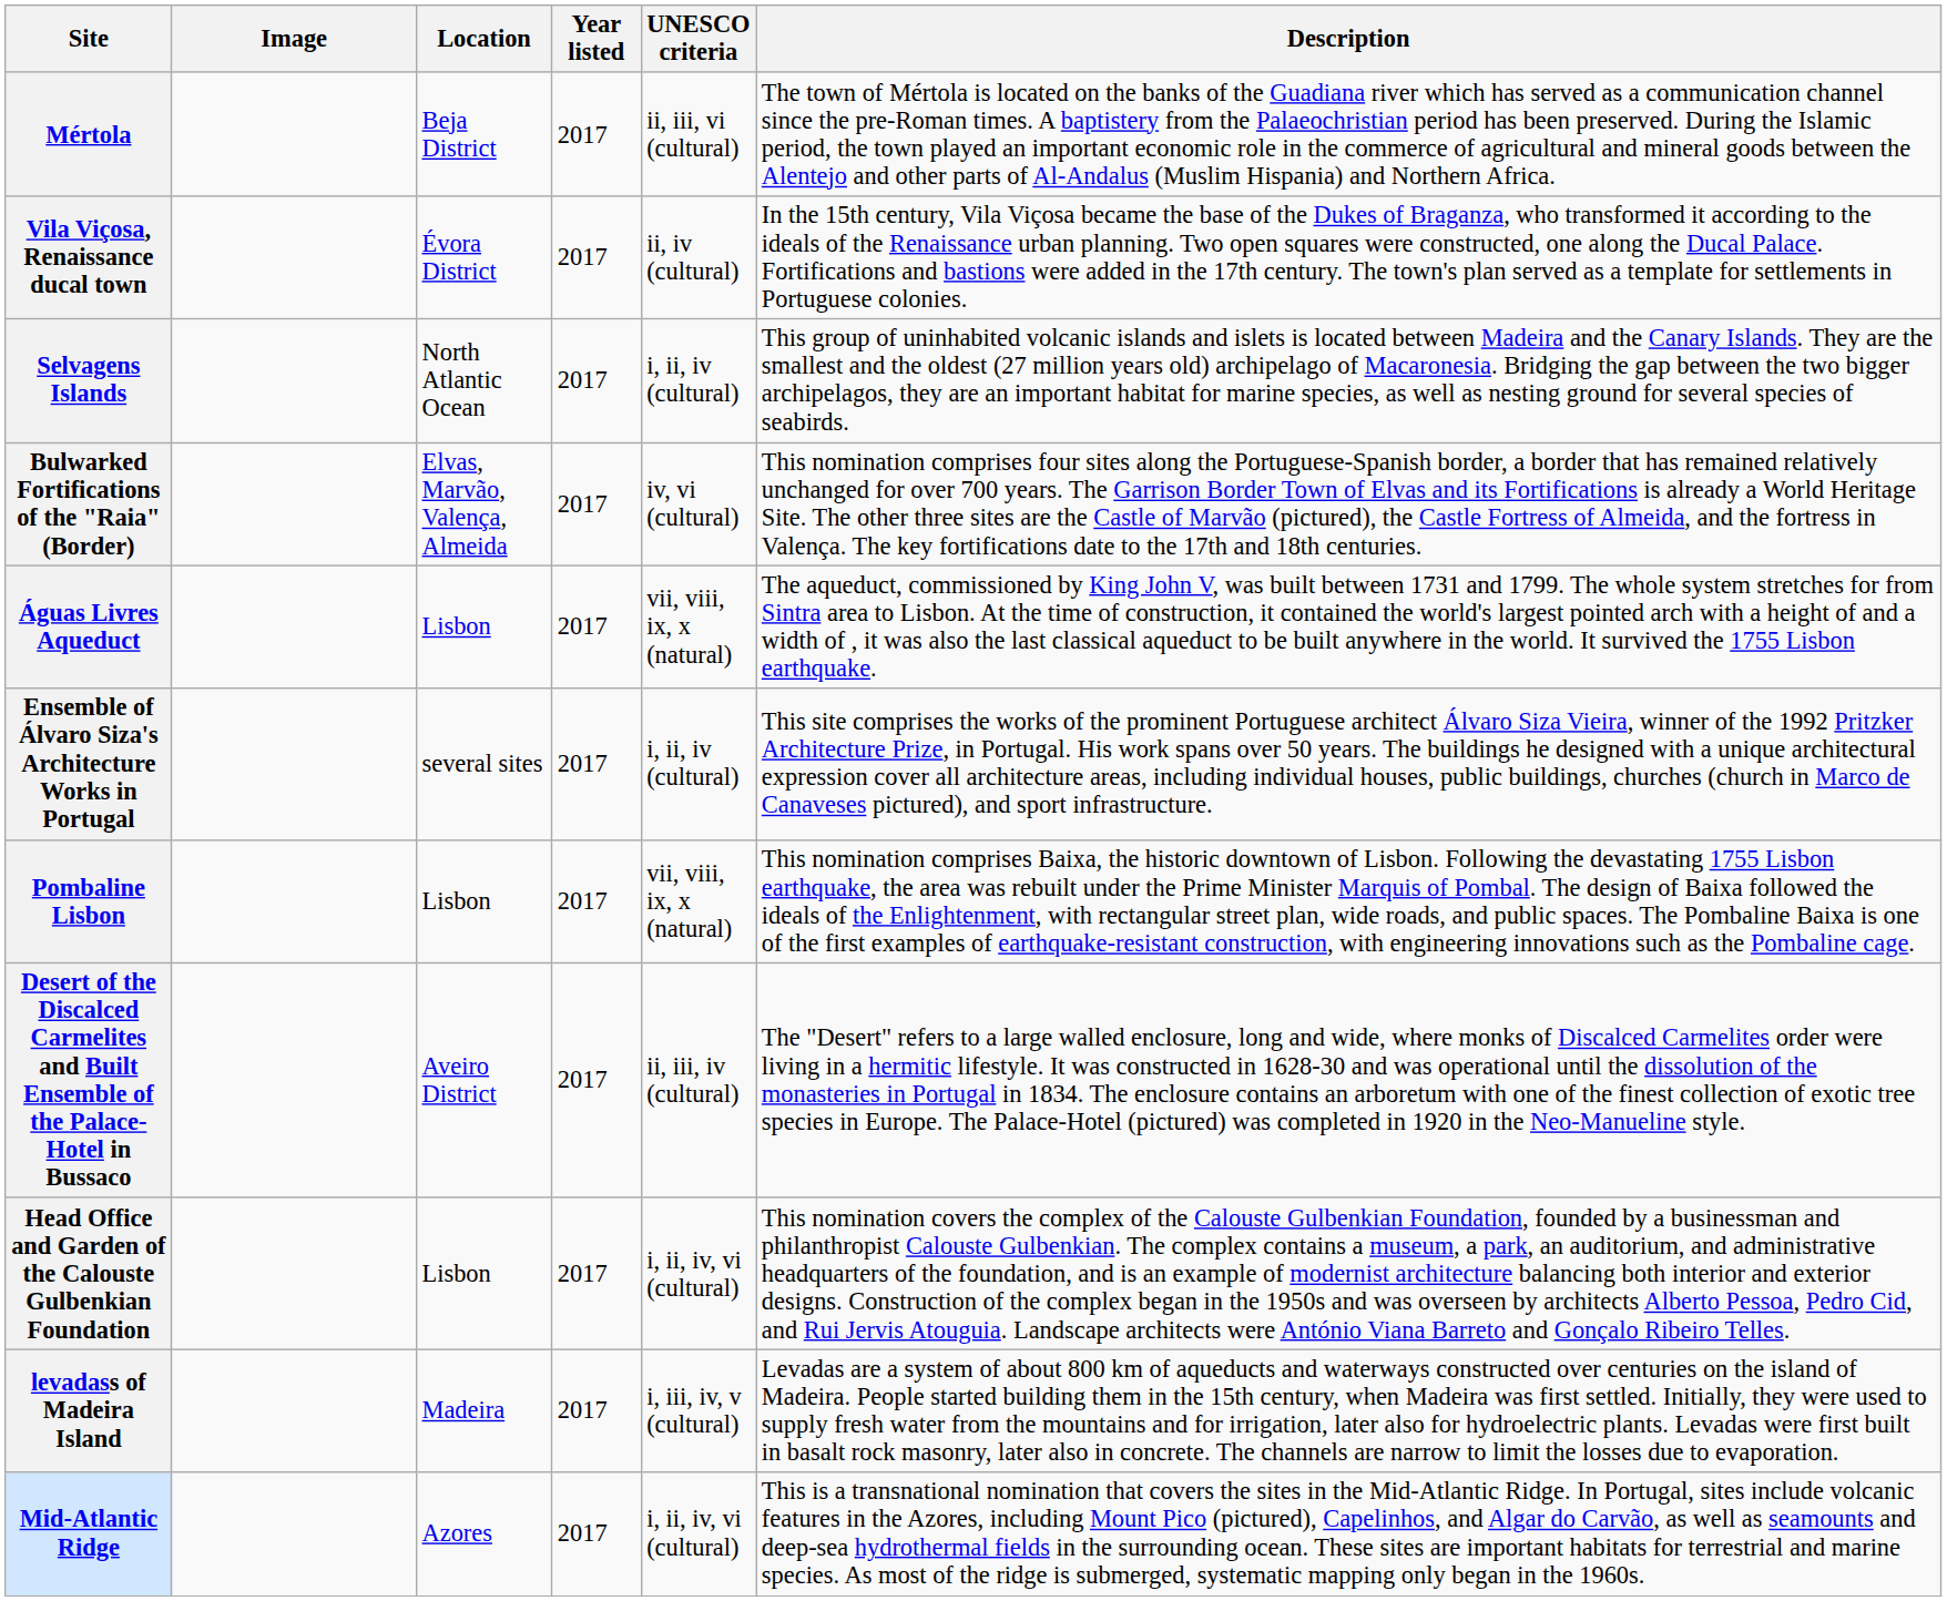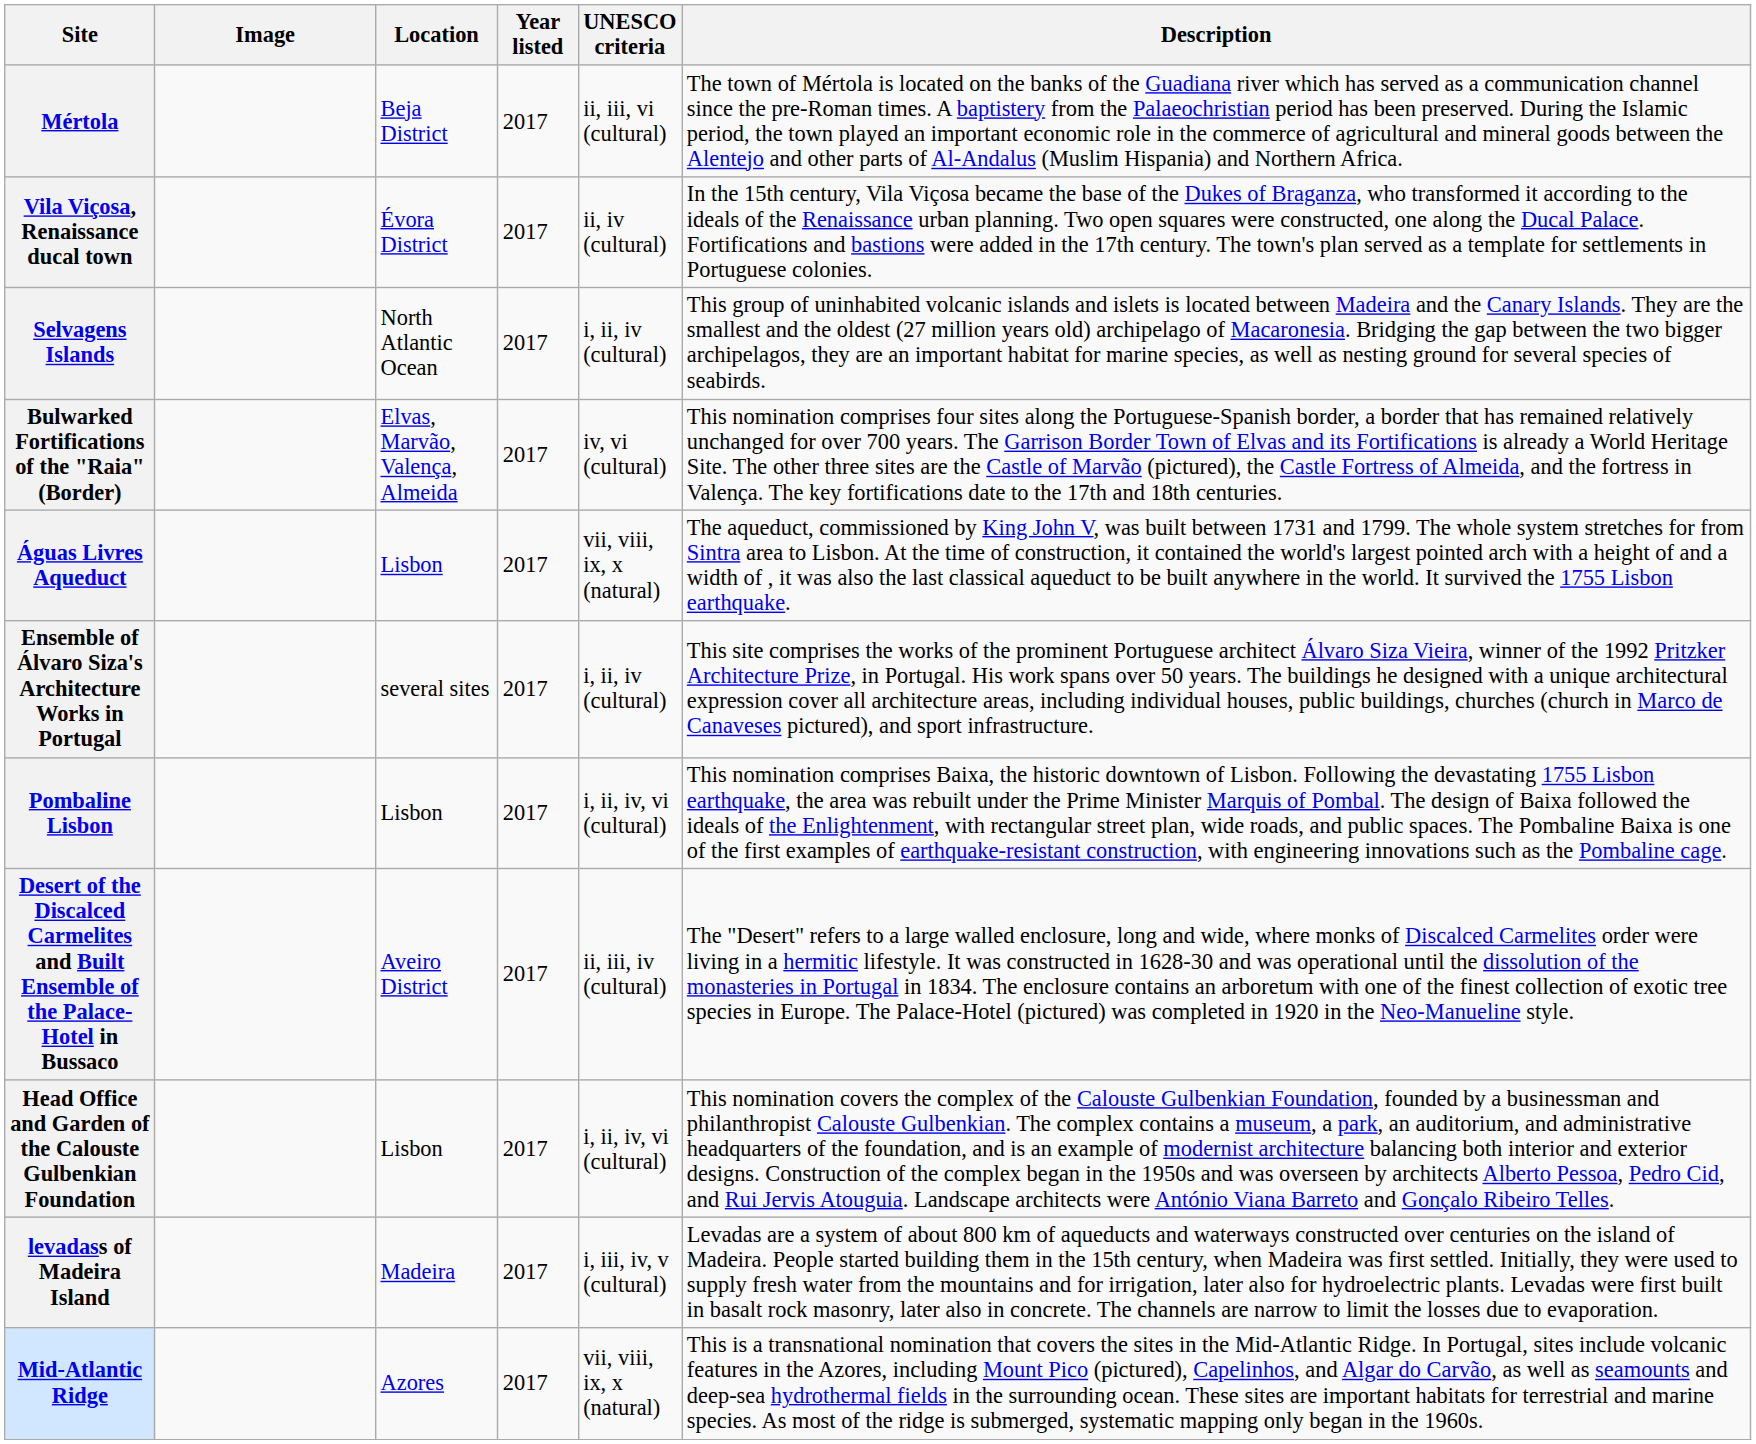 <table class="wikitable sortable plainrowheaders">
 <tr>
 <th style="width:100px;" scope="col">Site</th>
 <th class="unsortable"  style="width:150px;" scope="col">Image</th>
 <th style="width:80px;" scope="col">Location</th>
 <th style="width:50px;" scope="col">Year listed</th>
 <th style="width:60px;" scope="col">UNESCO criteria</th>
 <th scope="col" class="unsortable">Description</th>
 </tr>
 <tr>
 <th scope="row"><a href='#'>Mértola</a></th>
 <td></td>
 <td><a href='#'>Beja District</a></td>
 <td>2017</td>
 <td>ii, iii, vi (cultural)</td>
 <td>The town of Mértola is located on the banks of the <a href='#'>Guadiana</a> river which has served as a communication channel since the pre-Roman times. A <a href='#'>baptistery</a> from the <a href='#'>Palaeochristian</a> period has been preserved. During the Islamic period, the town played an important economic role in the commerce of agricultural and mineral goods between the <a href='#'>Alentejo</a> and other parts of <a href='#'>Al-Andalus</a> (Muslim Hispania) and Northern Africa.</td>
 </tr>
 <tr>
 <th scope="row"><a href='#'>Vila Viçosa</a>, Renaissance ducal town</th>
 <td></td>
 <td><a href='#'>Évora District</a></td>
 <td>2017</td>
 <td>ii, iv (cultural)</td>
 <td>In the 15th century, Vila Viçosa became the base of the <a href='#'>Dukes of Braganza</a>, who transformed it according to the ideals of the <a href='#'>Renaissance</a> urban planning. Two open squares were constructed, one along the <a href='#'>Ducal Palace</a>. Fortifications and <a href='#'>bastions</a> were added in the 17th century. The town's plan served as a template for settlements in Portuguese colonies.</td>
 </tr>
 <tr>
 <th scope="row"><a href='#'>Selvagens Islands</a></th>
 <td></td>
 <td>North Atlantic Ocean</td>
 <td>2017</td>
 <td>i, ii, iv (cultural)</td>
 <td>This group of uninhabited volcanic islands and islets is located between <a href='#'>Madeira</a> and the <a href='#'>Canary Islands</a>. They are the smallest and the oldest (27 million years old) archipelago of <a href='#'>Macaronesia</a>. Bridging the gap between the two bigger archipelagos, they are an important habitat for marine species, as well as nesting ground for several species of seabirds.</td>
 </tr>
 <tr>
 <th scope="row">Bulwarked Fortifications of the "Raia" (Border)</th>
 <td></td>
 <td><a href='#'>Elvas</a>, <a href='#'>Marvão</a>, <a href='#'>Valença</a>, <a href='#'>Almeida</a></td>
 <td>2017</td>
 <td>iv, vi (cultural)</td>
 <td>This nomination comprises four sites along the Portuguese-Spanish border, a border that has remained relatively unchanged for over 700 years. The <a href='#'>Garrison Border Town of Elvas and its Fortifications</a> is already a World Heritage Site. The other three sites are the <a href='#'>Castle of Marvão</a> (pictured), the <a href='#'>Castle Fortress of Almeida</a>, and the fortress in Valença. The key fortifications date to the 17th and 18th centuries.</td>
 </tr>
 <tr>
 <th scope="row"><a href='#'>Águas Livres Aqueduct</a></th>
 <td></td>
 <td><a href='#'>Lisbon</a></td>
 <td>2017</td>
 <td>vii, viii, ix, x (natural)</td>
 <td>The aqueduct, commissioned by <a href='#'>King John V</a>, was built between 1731 and 1799. The whole system stretches for  from <a href='#'>Sintra</a> area to Lisbon. At the time of construction, it contained the world's largest pointed arch with a height of  and a width of , it was also the last classical aqueduct to be built anywhere in the world. It survived the <a href='#'>1755 Lisbon earthquake</a>.</td>
 </tr>
 <tr>
 <th scope="row">Ensemble of Álvaro Siza's Architecture Works in Portugal</th>
 <td></td>
 <td>several sites</td>
 <td>2017</td>
 <td>i, ii, iv (cultural)</td>
 <td>This site comprises the works of the prominent Portuguese architect <a href='#'>Álvaro Siza Vieira</a>, winner of the 1992 <a href='#'>Pritzker Architecture Prize</a>, in Portugal. His work spans over 50 years. The buildings he designed with a unique architectural expression cover all architecture areas, including individual houses, public buildings, churches (church in <a href='#'>Marco de Canaveses</a> pictured), and sport infrastructure.</td>
 </tr>
 <tr>
 <th scope="row"><a href='#'>Pombaline Lisbon</a></th>
 <td></td>
 <td>Lisbon</td>
 <td>2017</td>
-<td>vii, viii, ix, x (natural)</td>
+<td>i, ii, iv, vi (cultural)</td>
 <td>This nomination comprises Baixa, the historic downtown of Lisbon. Following the devastating <a href='#'>1755 Lisbon earthquake</a>, the area was rebuilt under the Prime Minister <a href='#'>Marquis of Pombal</a>. The design of Baixa followed the ideals of <a href='#'>the Enlightenment</a>, with rectangular street plan, wide roads, and public spaces. The Pombaline Baixa is one of the first examples of <a href='#'>earthquake-resistant construction</a>, with engineering innovations such as the <a href='#'>Pombaline cage</a>.</td>
 </tr>
 <tr>
 <th scope="row"><a href='#'>Desert of the Discalced Carmelites</a> and <a href='#'>Built Ensemble of the Palace-Hotel</a> in Bussaco</th>
 <td></td>
 <td><a href='#'>Aveiro District</a></td>
 <td>2017</td>
 <td>ii, iii, iv (cultural)</td>
 <td>The "Desert" refers to a large walled enclosure,  long and  wide, where monks of <a href='#'>Discalced Carmelites</a> order were living in a <a href='#'>hermitic</a> lifestyle. It was constructed in 1628-30 and was operational until the <a href='#'>dissolution of the monasteries in Portugal</a> in 1834. The enclosure contains an arboretum with one of the finest collection of exotic tree species in Europe. The Palace-Hotel (pictured) was completed in 1920 in the <a href='#'>Neo-Manueline</a> style.</td>
 </tr>
 <tr>
 <th scope="row">Head Office and Garden of the Calouste Gulbenkian Foundation</th>
 <td></td>
 <td>Lisbon</td>
 <td>2017</td>
 <td>i, ii, iv, vi (cultural)</td>
 <td>This nomination covers the complex of the <a href='#'>Calouste Gulbenkian Foundation</a>, founded by a businessman and philanthropist <a href='#'>Calouste Gulbenkian</a>. The complex contains a <a href='#'>museum</a>, a <a href='#'>park</a>, an auditorium, and administrative headquarters of the foundation, and is an example of <a href='#'>modernist architecture</a> balancing both interior and exterior designs. Construction of the complex began in the 1950s and was overseen by architects <a href='#'>Alberto Pessoa</a>, <a href='#'>Pedro Cid</a>, and <a href='#'>Rui Jervis Atouguia</a>. Landscape architects were <a href='#'>António Viana Barreto</a> and <a href='#'>Gonçalo Ribeiro Telles</a>.</td>
 </tr>
 <tr>
 <th scope="row"><a href='#'>levadas</a>s of Madeira Island</th>
 <td></td>
 <td><a href='#'>Madeira</a></td>
 <td>2017</td>
 <td>i, iii, iv, v (cultural)</td>
 <td>Levadas are a system of about 800 km of aqueducts and waterways constructed over centuries on the island of Madeira. People started building them in the 15th century, when Madeira was first settled. Initially, they were used to supply fresh water from the mountains and for irrigation, later also for hydroelectric plants. Levadas were first built in basalt rock masonry, later also in concrete. The channels are narrow to limit the losses due to evaporation.</td>
 </tr>
 <tr>
 <th scope="row" style="background:#D0E7FF;"><a href='#'>Mid-Atlantic Ridge</a></th>
 <td></td>
 <td><a href='#'>Azores</a></td>
 <td>2017</td>
-<td>i, ii, iv, vi (cultural)</td>
+<td>vii, viii, ix, x (natural)</td>
 <td>This is a transnational nomination that covers the sites in the Mid-Atlantic Ridge. In Portugal, sites include volcanic features in the Azores, including <a href='#'>Mount Pico</a> (pictured), <a href='#'>Capelinhos</a>, and <a href='#'>Algar do Carvão</a>, as well as <a href='#'>seamounts</a> and deep-sea <a href='#'>hydrothermal fields</a> in the surrounding ocean. These sites are important habitats for terrestrial and marine species. As most of the ridge is submerged, systematic mapping only began in the 1960s.</td>
 </tr>
 <tr>
 </tr>
 </table>
